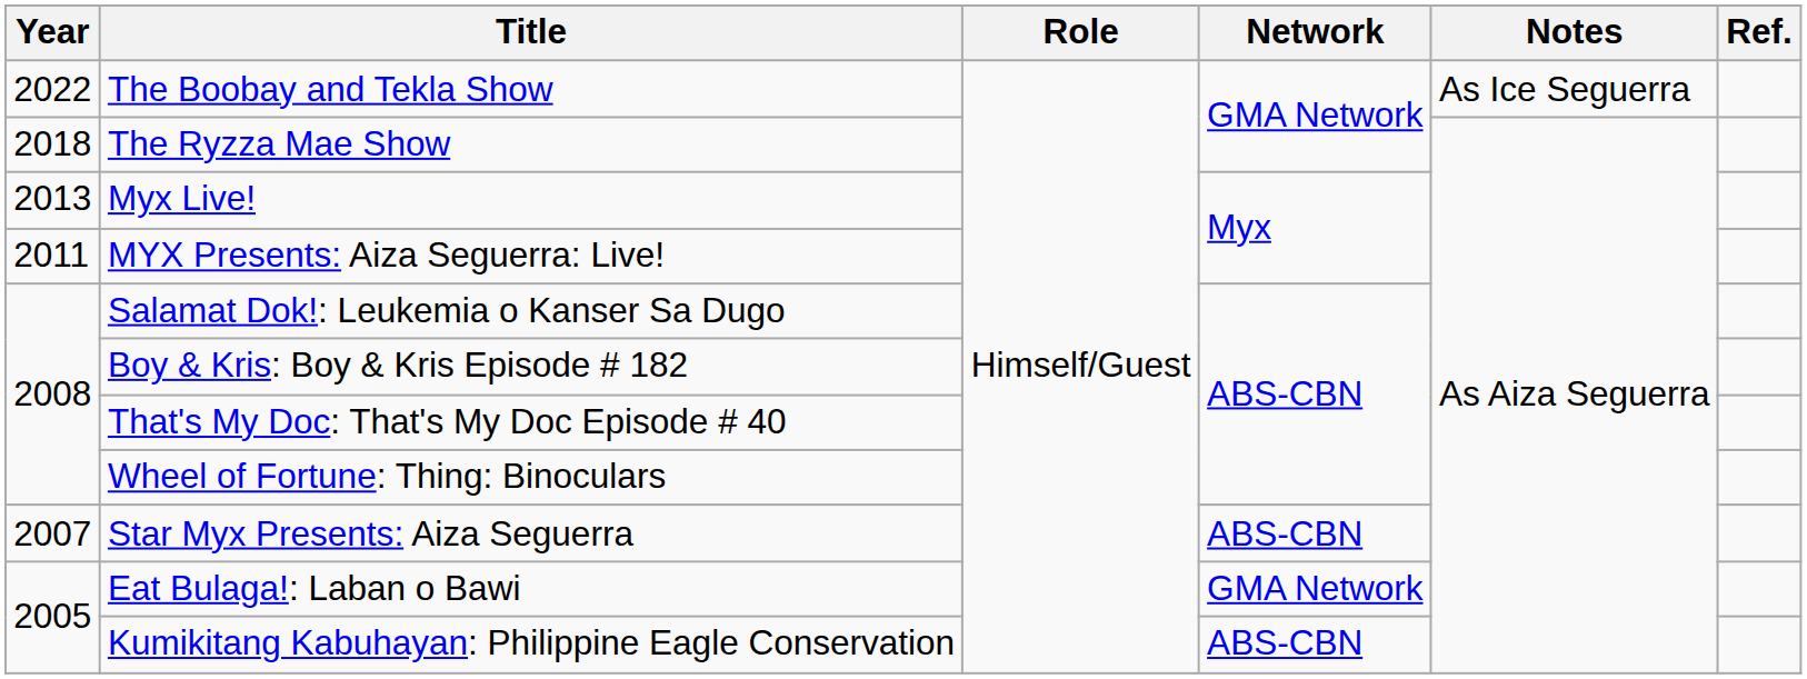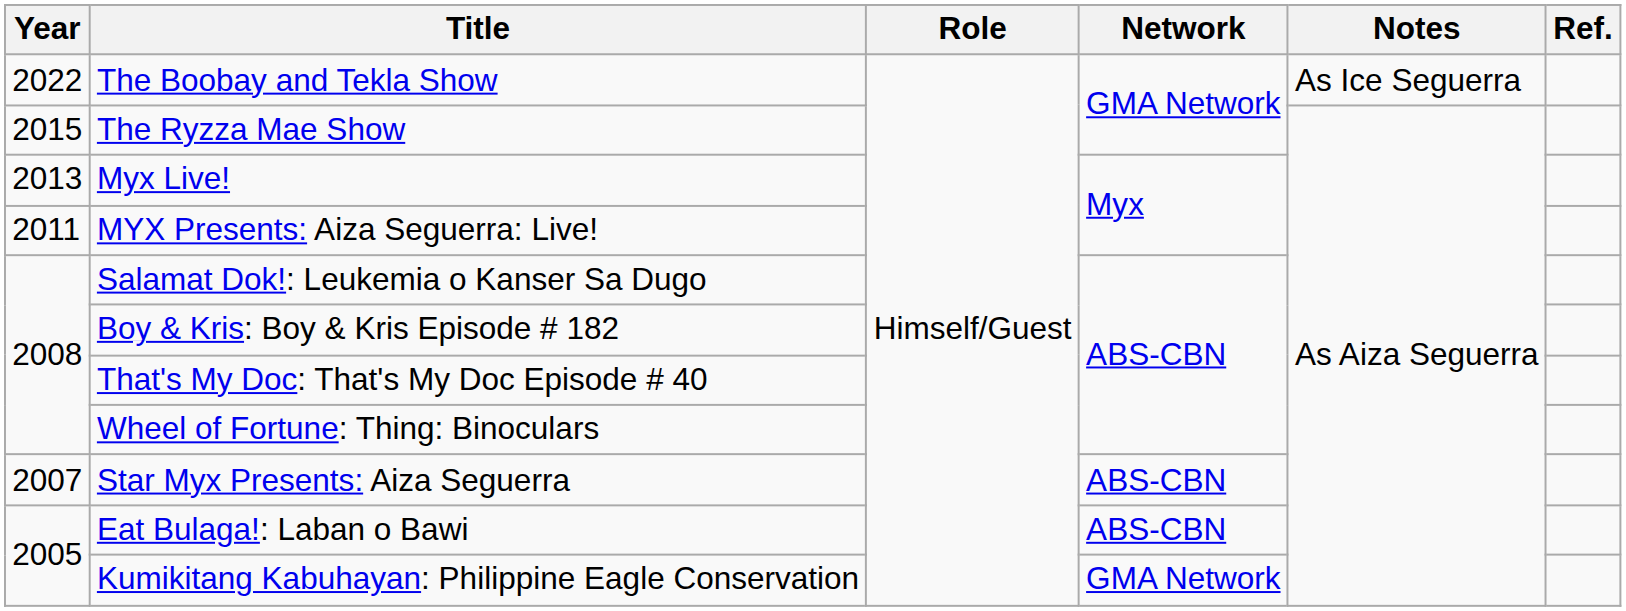 <table class="wikitable">
 <tr>
 <th>Year</th>
 <th>Title</th>
 <th>Role</th>
 <th>Network</th>
 <th>Notes</th>
 <th>Ref.</th>
 </tr>
 <tr>
 <td>2022</td>
 <td><a href='#'>The Boobay and Tekla Show</a></td>
 <td rowspan="11">Himself/Guest</td>
 <td rowspan="2"><a href='#'>GMA Network</a></td>
 <td>As Ice Seguerra</td>
 <td></td>
 </tr>
 <tr>
-<td>2018</td>
+<td>2015</td>
 <td><a href='#'>The Ryzza Mae Show</a></td>
 <td rowspan="10">As Aiza Seguerra</td>
 <td></td>
 </tr>
 <tr>
 <td>2013</td>
 <td><a href='#'>Myx Live!</a></td>
 <td rowspan="2"><a href='#'>Myx</a></td>
 <td></td>
 </tr>
 <tr>
 <td>2011</td>
 <td><a href='#'>MYX Presents:</a> Aiza Seguerra: Live!</td>
 <td></td>
 </tr>
 <tr>
 <td rowspan="4">2008</td>
 <td><a href='#'>Salamat Dok!</a>: Leukemia o Kanser Sa Dugo</td>
 <td rowspan="4"><a href='#'>ABS-CBN</a></td>
 <td></td>
 </tr>
 <tr>
 <td><a href='#'>Boy & Kris</a>: Boy & Kris Episode # 182</td>
 <td></td>
 </tr>
 <tr>
 <td><a href='#'>That's My Doc</a>: That's My Doc Episode # 40</td>
 <td></td>
 </tr>
 <tr>
 <td><a href='#'>Wheel of Fortune</a>: Thing: Binoculars</td>
 <td></td>
 </tr>
 <tr>
 <td>2007</td>
 <td><a href='#'>Star Myx Presents:</a> Aiza Seguerra</td>
 <td><a href='#'>ABS-CBN</a></td>
 <td></td>
 </tr>
 <tr>
 <td rowspan="2">2005</td>
 <td><a href='#'>Eat Bulaga!</a>: Laban o Bawi</td>
-<td><a href='#'>GMA Network</a></td>
+<td><a href='#'>ABS-CBN</a></td>
 <td></td>
 </tr>
 <tr>
 <td><a href='#'>Kumikitang Kabuhayan</a>: Philippine Eagle Conservation</td>
-<td><a href='#'>ABS-CBN</a></td>
+<td><a href='#'>GMA Network</a></td>
 <td></td>
 </tr>
 </table>
